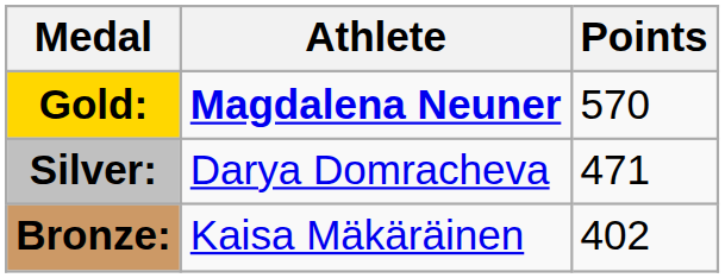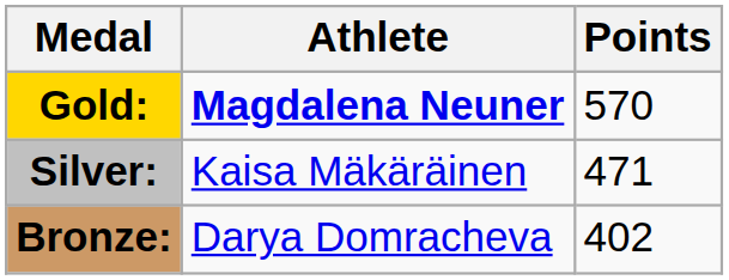 <table class="wikitable">
 <tr>
 <th><strong>Medal</strong></th>
 <th><strong>Athlete</strong></th>
 <th><strong>Points</strong></th>
 </tr>
 <tr>
 <td style="text-align:center;background-color:gold;"><strong>Gold:</strong></td>
 <td> <strong><a href='#'>Magdalena Neuner</a></strong></td>
 <td>570</td>
 </tr>
 <tr>
 <td style="text-align:center;background-color:silver;"><strong>Silver:</strong></td>
-<td> <a href='#'>Darya Domracheva</a></td>
+<td> <a href='#'>Kaisa Mäkäräinen</a></td>
 <td>471</td>
 </tr>
 <tr>
 <td style="text-align:center;background-color:#CC9966;"><strong>Bronze:</strong></td>
-<td> <a href='#'>Kaisa Mäkäräinen</a></td>
+<td> <a href='#'>Darya Domracheva</a></td>
 <td>402</td>
 </tr>
 </table>
